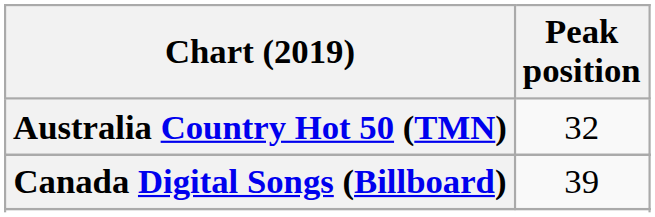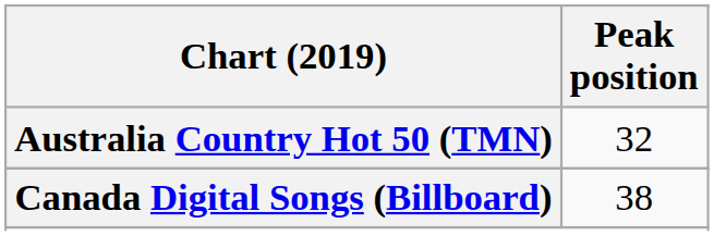 <table class="wikitable sortable plainrowheaders">
 <tr>
 <th>Chart (2019)</th>
 <th>Peak<br>position</th>
 </tr>
 <tr>
 <th scope="row">Australia <a href='#'>Country Hot 50</a> (<a href='#'>TMN</a>)</th>
 <td style="text-align:center;">32</td>
 </tr>
 <tr>
 </tr>
 <tr>
 <th scope="row">Canada <a href='#'>Digital Songs</a> (<a href='#'>Billboard</a>)</th>
-<td align="center">39</td>
+<td align="center">38</td>
 </tr>
 <tr>
 </tr>
 <tr>
 </tr>
 <tr>
 </tr>
 </table>
